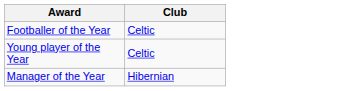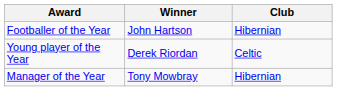 <table class="wikitable">
 <tr>
 <th width=170>Award</th>
+<th width=150>Winner</th>
 <th width=140>Club</th>
 </tr>
 <tr>
 <td><a href='#'>Footballer of the Year</a></td>
-<td><a href='#'>Celtic</a></td>
+<td> <a href='#'>John Hartson</a></td>
+<td><a href='#'>Hibernian</a></td>
 </tr>
 <tr>
 <td><a href='#'>Young player of the Year</a></td>
+<td> <a href='#'>Derek Riordan</a></td>
 <td><a href='#'>Celtic</a></td>
 </tr>
 <tr>
 <td><a href='#'>Manager of the Year</a></td>
+<td> <a href='#'>Tony Mowbray</a></td>
 <td><a href='#'>Hibernian</a></td>
 </tr>
 </table>
